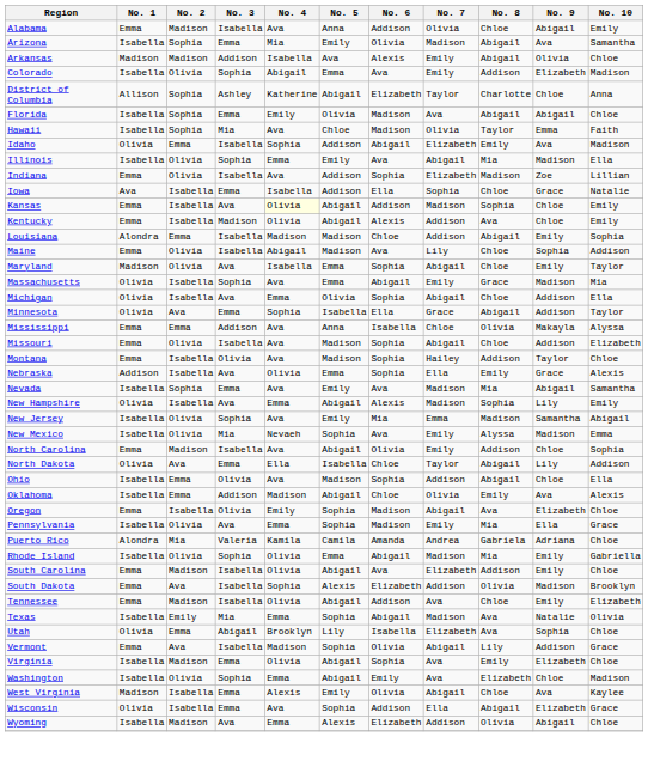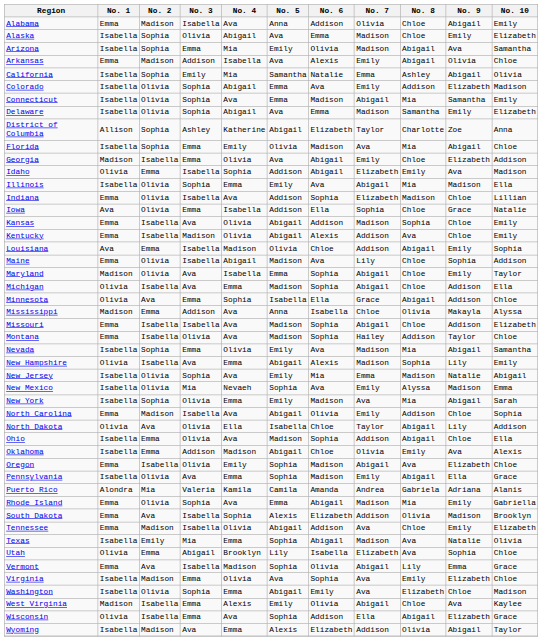 <table class="wikitable sortable mw-collapsible" style="min-width:22em">
 <tr>
 <th width=150>Region</th>
 <th>No. 1</th>
 <th>No. 2</th>
 <th>No. 3</th>
 <th>No. 4</th>
 <th>No. 5</th>
 <th>No. 6</th>
 <th>No. 7</th>
 <th>No. 8</th>
 <th>No. 9</th>
 <th>No. 10</th>
 </tr>
 <tr>
 <td><a href='#'>Alabama</a></td>
 <td>Emma</td>
 <td>Madison</td>
 <td>Isabella</td>
 <td>Ava</td>
 <td>Anna</td>
 <td>Addison</td>
 <td>Olivia</td>
 <td>Chloe</td>
 <td>Abigail</td>
 <td>Emily</td>
 </tr>
 <tr>
+<td><a href='#'>Alaska</a></td>
+<td>Isabella</td>
+<td>Sophia</td>
+<td>Olivia</td>
+<td>Abigail</td>
+<td>Ava</td>
+<td>Emma</td>
+<td>Madison</td>
+<td>Chloe</td>
+<td>Emily</td>
+<td>Elizabeth</td>
+</tr>
+<tr>
 <td><a href='#'>Arizona</a></td>
 <td>Isabella</td>
 <td>Sophia</td>
 <td>Emma</td>
 <td>Mia</td>
 <td>Emily</td>
 <td>Olivia</td>
 <td>Madison</td>
 <td>Abigail</td>
 <td>Ava</td>
 <td>Samantha</td>
 </tr>
 <tr>
 <td><a href='#'>Arkansas</a></td>
-<td>Madison</td>
+<td>Emma</td>
 <td>Madison</td>
 <td>Addison</td>
 <td>Isabella</td>
 <td>Ava</td>
 <td>Alexis</td>
 <td>Emily</td>
 <td>Abigail</td>
 <td>Olivia</td>
 <td>Chloe</td>
+</tr>
+<tr>
+<td><a href='#'>California</a></td>
+<td>Isabella</td>
+<td>Sophia</td>
+<td>Emily</td>
+<td>Mia</td>
+<td>Samantha</td>
+<td>Natalie</td>
+<td>Emma</td>
+<td>Ashley</td>
+<td>Abigail</td>
+<td>Olivia</td>
 </tr>
 <tr>
 <td><a href='#'>Colorado</a></td>
 <td>Isabella</td>
 <td>Olivia</td>
 <td>Sophia</td>
 <td>Abigail</td>
 <td>Emma</td>
 <td>Ava</td>
 <td>Emily</td>
 <td>Addison</td>
 <td>Elizabeth</td>
 <td>Madison</td>
 </tr>
 <tr>
+<td><a href='#'>Connecticut</a></td>
+<td>Isabella</td>
+<td>Olivia</td>
+<td>Sophia</td>
+<td>Ava</td>
+<td>Emma</td>
+<td>Madison</td>
+<td>Abigail</td>
+<td>Mia</td>
+<td>Samantha</td>
+<td>Emily</td>
+</tr>
+<tr>
+<td><a href='#'>Delaware</a></td>
+<td>Isabella</td>
+<td>Olivia</td>
+<td>Sophia</td>
+<td>Abigail</td>
+<td>Ava</td>
+<td>Emma</td>
+<td>Madison</td>
+<td>Samantha</td>
+<td>Emily</td>
+<td>Elizabeth</td>
+</tr>
+<tr>
 <td><a href='#'>District of Columbia</a></td>
 <td>Allison</td>
 <td>Sophia</td>
 <td>Ashley</td>
 <td>Katherine</td>
 <td>Abigail</td>
 <td>Elizabeth</td>
 <td>Taylor</td>
 <td>Charlotte</td>
-<td>Chloe</td>
+<td>Zoe</td>
 <td>Anna</td>
 </tr>
 <tr>
 <td><a href='#'>Florida</a></td>
 <td>Isabella</td>
 <td>Sophia</td>
 <td>Emma</td>
 <td>Emily</td>
 <td>Olivia</td>
 <td>Madison</td>
 <td>Ava</td>
-<td>Abigail</td>
+<td>Mia</td>
 <td>Abigail</td>
 <td>Chloe</td>
 </tr>
 <tr>
-<td><a href='#'>Hawaii</a></td>
+<td><a href='#'>Georgia</a></td>
+<td>Madison</td>
 <td>Isabella</td>
-<td>Sophia</td>
-<td>Mia</td>
+<td>Emma</td>
+<td>Olivia</td>
 <td>Ava</td>
+<td>Abigail</td>
+<td>Emily</td>
 <td>Chloe</td>
-<td>Madison</td>
-<td>Olivia</td>
-<td>Taylor</td>
-<td>Emma</td>
-<td>Faith</td>
+<td>Elizabeth</td>
+<td>Addison</td>
 </tr>
 <tr>
 <td><a href='#'>Idaho</a></td>
 <td>Olivia</td>
 <td>Emma</td>
 <td>Isabella</td>
 <td>Sophia</td>
 <td>Addison</td>
 <td>Abigail</td>
 <td>Elizabeth</td>
 <td>Emily</td>
 <td>Ava</td>
 <td>Madison</td>
 </tr>
 <tr>
 <td><a href='#'>Illinois</a></td>
 <td>Isabella</td>
 <td>Olivia</td>
 <td>Sophia</td>
 <td>Emma</td>
 <td>Emily</td>
 <td>Ava</td>
 <td>Abigail</td>
 <td>Mia</td>
 <td>Madison</td>
 <td>Ella</td>
 </tr>
 <tr>
 <td><a href='#'>Indiana</a></td>
 <td>Emma</td>
 <td>Olivia</td>
 <td>Isabella</td>
 <td>Ava</td>
 <td>Addison</td>
 <td>Sophia</td>
 <td>Elizabeth</td>
 <td>Madison</td>
-<td>Zoe</td>
+<td>Chloe</td>
 <td>Lillian</td>
 </tr>
 <tr>
 <td><a href='#'>Iowa</a></td>
 <td>Ava</td>
-<td>Isabella</td>
+<td>Olivia</td>
 <td>Emma</td>
 <td>Isabella</td>
 <td>Addison</td>
 <td>Ella</td>
 <td>Sophia</td>
 <td>Chloe</td>
 <td>Grace</td>
 <td>Natalie</td>
 </tr>
 <tr>
 <td><a href='#'>Kansas</a></td>
 <td>Emma</td>
 <td>Isabella</td>
 <td>Ava</td>
-<td style="background: lightyellow;">Olivia</td>
+<td>Olivia</td>
 <td>Abigail</td>
 <td>Addison</td>
 <td>Madison</td>
 <td>Sophia</td>
 <td>Chloe</td>
 <td>Emily</td>
 </tr>
 <tr>
 <td><a href='#'>Kentucky</a></td>
 <td>Emma</td>
 <td>Isabella</td>
 <td>Madison</td>
 <td>Olivia</td>
 <td>Abigail</td>
 <td>Alexis</td>
 <td>Addison</td>
 <td>Ava</td>
 <td>Chloe</td>
 <td>Emily</td>
 </tr>
 <tr>
 <td><a href='#'>Louisiana</a></td>
-<td>Alondra</td>
+<td>Ava</td>
 <td>Emma</td>
 <td>Isabella</td>
 <td>Madison</td>
-<td>Madison</td>
+<td>Olivia</td>
 <td>Chloe</td>
 <td>Addison</td>
 <td>Abigail</td>
 <td>Emily</td>
 <td>Sophia</td>
 </tr>
 <tr>
 <td><a href='#'>Maine</a></td>
 <td>Emma</td>
 <td>Olivia</td>
 <td>Isabella</td>
 <td>Abigail</td>
 <td>Madison</td>
 <td>Ava</td>
 <td>Lily</td>
 <td>Chloe</td>
 <td>Sophia</td>
 <td>Addison</td>
 </tr>
 <tr>
 <td><a href='#'>Maryland</a></td>
 <td>Madison</td>
 <td>Olivia</td>
 <td>Ava</td>
 <td>Isabella</td>
 <td>Emma</td>
 <td>Sophia</td>
 <td>Abigail</td>
 <td>Chloe</td>
 <td>Emily</td>
 <td>Taylor</td>
 </tr>
 <tr>
-<td><a href='#'>Massachusetts</a></td>
-<td>Olivia</td>
-<td>Isabella</td>
-<td>Sophia</td>
-<td>Ava</td>
-<td>Emma</td>
-<td>Abigail</td>
-<td>Emily</td>
-<td>Grace</td>
-<td>Madison</td>
-<td>Mia</td>
-</tr>
-<tr>
 <td><a href='#'>Michigan</a></td>
 <td>Olivia</td>
 <td>Isabella</td>
 <td>Ava</td>
 <td>Emma</td>
-<td>Olivia</td>
+<td>Madison</td>
 <td>Sophia</td>
 <td>Abigail</td>
 <td>Chloe</td>
 <td>Addison</td>
 <td>Ella</td>
 </tr>
 <tr>
 <td><a href='#'>Minnesota</a></td>
 <td>Olivia</td>
 <td>Ava</td>
 <td>Emma</td>
 <td>Sophia</td>
 <td>Isabella</td>
 <td>Ella</td>
 <td>Grace</td>
 <td>Abigail</td>
 <td>Addison</td>
-<td>Taylor</td>
+<td>Chloe</td>
 </tr>
 <tr>
 <td><a href='#'>Mississippi</a></td>
-<td>Emma</td>
+<td>Madison</td>
 <td>Emma</td>
 <td>Addison</td>
 <td>Ava</td>
 <td>Anna</td>
 <td>Isabella</td>
 <td>Chloe</td>
 <td>Olivia</td>
 <td>Makayla</td>
 <td>Alyssa</td>
 </tr>
 <tr>
 <td><a href='#'>Missouri</a></td>
 <td>Emma</td>
-<td>Olivia</td>
+<td>Isabella</td>
 <td>Isabella</td>
 <td>Ava</td>
 <td>Madison</td>
 <td>Sophia</td>
 <td>Abigail</td>
 <td>Chloe</td>
 <td>Addison</td>
 <td>Elizabeth</td>
 </tr>
 <tr>
 <td><a href='#'>Montana</a></td>
 <td>Emma</td>
 <td>Isabella</td>
 <td>Olivia</td>
 <td>Ava</td>
 <td>Madison</td>
 <td>Sophia</td>
 <td>Hailey</td>
 <td>Addison</td>
 <td>Taylor</td>
 <td>Chloe</td>
 </tr>
 <tr>
-<td><a href='#'>Nebraska</a></td>
-<td>Addison</td>
-<td>Isabella</td>
-<td>Ava</td>
-<td>Olivia</td>
-<td>Emma</td>
-<td>Sophia</td>
-<td>Ella</td>
-<td>Emily</td>
-<td>Grace</td>
-<td>Alexis</td>
-</tr>
-<tr>
 <td><a href='#'>Nevada</a></td>
 <td>Isabella</td>
 <td>Sophia</td>
 <td>Emma</td>
-<td>Ava</td>
+<td>Olivia</td>
 <td>Emily</td>
 <td>Ava</td>
 <td>Madison</td>
 <td>Mia</td>
 <td>Abigail</td>
 <td>Samantha</td>
 </tr>
 <tr>
 <td><a href='#'>New Hampshire</a></td>
 <td>Olivia</td>
 <td>Isabella</td>
 <td>Ava</td>
 <td>Emma</td>
 <td>Abigail</td>
 <td>Alexis</td>
 <td>Madison</td>
 <td>Sophia</td>
 <td>Lily</td>
 <td>Emily</td>
 </tr>
 <tr>
 <td><a href='#'>New Jersey</a></td>
 <td>Isabella</td>
 <td>Olivia</td>
 <td>Sophia</td>
 <td>Ava</td>
 <td>Emily</td>
 <td>Mia</td>
 <td>Emma</td>
 <td>Madison</td>
-<td>Samantha</td>
+<td>Natalie</td>
 <td>Abigail</td>
 </tr>
 <tr>
 <td><a href='#'>New Mexico</a></td>
 <td>Isabella</td>
 <td>Olivia</td>
 <td>Mia</td>
 <td>Nevaeh</td>
 <td>Sophia</td>
 <td>Ava</td>
 <td>Emily</td>
 <td>Alyssa</td>
 <td>Madison</td>
 <td>Emma</td>
+</tr>
+<tr>
+<td><a href='#'>New York</a></td>
+<td>Isabella</td>
+<td>Sophia</td>
+<td>Olivia</td>
+<td>Emma</td>
+<td>Emily</td>
+<td>Madison</td>
+<td>Ava</td>
+<td>Mia</td>
+<td>Abigail</td>
+<td>Sarah</td>
 </tr>
 <tr>
 <td><a href='#'>North Carolina</a></td>
 <td>Emma</td>
 <td>Madison</td>
 <td>Isabella</td>
 <td>Ava</td>
 <td>Abigail</td>
 <td>Olivia</td>
 <td>Emily</td>
 <td>Addison</td>
 <td>Chloe</td>
 <td>Sophia</td>
 </tr>
 <tr>
 <td><a href='#'>North Dakota</a></td>
 <td>Olivia</td>
 <td>Ava</td>
-<td>Emma</td>
+<td>Olivia</td>
 <td>Ella</td>
 <td>Isabella</td>
 <td>Chloe</td>
 <td>Taylor</td>
 <td>Abigail</td>
 <td>Lily</td>
 <td>Addison</td>
 </tr>
 <tr>
 <td><a href='#'>Ohio</a></td>
 <td>Isabella</td>
 <td>Emma</td>
 <td>Olivia</td>
 <td>Ava</td>
 <td>Madison</td>
 <td>Sophia</td>
 <td>Addison</td>
 <td>Abigail</td>
 <td>Chloe</td>
 <td>Ella</td>
 </tr>
 <tr>
 <td><a href='#'>Oklahoma</a></td>
 <td>Isabella</td>
 <td>Emma</td>
 <td>Addison</td>
 <td>Madison</td>
 <td>Abigail</td>
 <td>Chloe</td>
 <td>Olivia</td>
 <td>Emily</td>
 <td>Ava</td>
 <td>Alexis</td>
 </tr>
 <tr>
 <td><a href='#'>Oregon</a></td>
 <td>Emma</td>
 <td>Isabella</td>
 <td>Olivia</td>
 <td>Emily</td>
 <td>Sophia</td>
 <td>Madison</td>
 <td>Abigail</td>
 <td>Ava</td>
 <td>Elizabeth</td>
 <td>Chloe</td>
 </tr>
 <tr>
 <td><a href='#'>Pennsylvania</a></td>
 <td>Isabella</td>
 <td>Olivia</td>
 <td>Ava</td>
 <td>Emma</td>
 <td>Sophia</td>
 <td>Madison</td>
 <td>Emily</td>
-<td>Mia</td>
+<td>Abigail</td>
 <td>Ella</td>
 <td>Grace</td>
 </tr>
 <tr>
 <td><a href='#'>Puerto Rico</a></td>
 <td>Alondra</td>
 <td>Mia</td>
 <td>Valeria</td>
 <td>Kamila</td>
 <td>Camila</td>
 <td>Amanda</td>
 <td>Andrea</td>
 <td>Gabriela</td>
 <td>Adriana</td>
-<td>Chloe</td>
+<td>Alanis</td>
 </tr>
 <tr>
 <td><a href='#'>Rhode Island</a></td>
-<td>Isabella</td>
+<td>Emma</td>
 <td>Olivia</td>
 <td>Sophia</td>
-<td>Olivia</td>
+<td>Ava</td>
 <td>Emma</td>
 <td>Abigail</td>
 <td>Madison</td>
 <td>Mia</td>
 <td>Emily</td>
 <td>Gabriella</td>
-</tr>
-<tr>
-<td><a href='#'>South Carolina</a></td>
-<td>Emma</td>
-<td>Madison</td>
-<td>Isabella</td>
-<td>Olivia</td>
-<td>Abigail</td>
-<td>Ava</td>
-<td>Elizabeth</td>
-<td>Addison</td>
-<td>Emily</td>
-<td>Chloe</td>
 </tr>
 <tr>
 <td><a href='#'>South Dakota</a></td>
 <td>Emma</td>
 <td>Ava</td>
 <td>Isabella</td>
 <td>Sophia</td>
 <td>Alexis</td>
 <td>Elizabeth</td>
 <td>Addison</td>
 <td>Olivia</td>
 <td>Madison</td>
 <td>Brooklyn</td>
 </tr>
 <tr>
 <td><a href='#'>Tennessee</a></td>
 <td>Emma</td>
 <td>Madison</td>
 <td>Isabella</td>
 <td>Olivia</td>
 <td>Abigail</td>
 <td>Addison</td>
 <td>Ava</td>
 <td>Chloe</td>
 <td>Emily</td>
 <td>Elizabeth</td>
 </tr>
 <tr>
 <td><a href='#'>Texas</a></td>
 <td>Isabella</td>
 <td>Emily</td>
 <td>Mia</td>
 <td>Emma</td>
 <td>Sophia</td>
 <td>Abigail</td>
 <td>Madison</td>
 <td>Ava</td>
 <td>Natalie</td>
 <td>Olivia</td>
 </tr>
 <tr>
 <td><a href='#'>Utah</a></td>
 <td>Olivia</td>
 <td>Emma</td>
 <td>Abigail</td>
 <td>Brooklyn</td>
 <td>Lily</td>
 <td>Isabella</td>
 <td>Elizabeth</td>
 <td>Ava</td>
 <td>Sophia</td>
 <td>Chloe</td>
 </tr>
 <tr>
 <td><a href='#'>Vermont</a></td>
 <td>Emma</td>
 <td>Ava</td>
 <td>Isabella</td>
 <td>Madison</td>
 <td>Sophia</td>
 <td>Olivia</td>
 <td>Abigail</td>
 <td>Lily</td>
-<td>Addison</td>
+<td>Emma</td>
 <td>Grace</td>
 </tr>
 <tr>
 <td><a href='#'>Virginia</a></td>
 <td>Isabella</td>
 <td>Madison</td>
 <td>Emma</td>
 <td>Olivia</td>
-<td>Abigail</td>
+<td>Ava</td>
 <td>Sophia</td>
 <td>Ava</td>
 <td>Emily</td>
 <td>Elizabeth</td>
 <td>Chloe</td>
 </tr>
 <tr>
 <td><a href='#'>Washington</a></td>
 <td>Isabella</td>
 <td>Olivia</td>
 <td>Sophia</td>
 <td>Emma</td>
 <td>Abigail</td>
 <td>Emily</td>
 <td>Ava</td>
 <td>Elizabeth</td>
 <td>Chloe</td>
 <td>Madison</td>
 </tr>
 <tr>
 <td><a href='#'>West Virginia</a></td>
 <td>Madison</td>
 <td>Isabella</td>
 <td>Emma</td>
 <td>Alexis</td>
 <td>Emily</td>
 <td>Olivia</td>
 <td>Abigail</td>
 <td>Chloe</td>
 <td>Ava</td>
 <td>Kaylee</td>
 </tr>
 <tr>
 <td><a href='#'>Wisconsin</a></td>
 <td>Olivia</td>
 <td>Isabella</td>
 <td>Emma</td>
 <td>Ava</td>
 <td>Sophia</td>
 <td>Addison</td>
 <td>Ella</td>
 <td>Abigail</td>
 <td>Elizabeth</td>
 <td>Grace</td>
 </tr>
 <tr>
 <td><a href='#'>Wyoming</a></td>
 <td>Isabella</td>
 <td>Madison</td>
 <td>Ava</td>
 <td>Emma</td>
 <td>Alexis</td>
 <td>Elizabeth</td>
 <td>Addison</td>
 <td>Olivia</td>
 <td>Abigail</td>
-<td>Chloe</td>
+<td>Taylor</td>
 </tr>
 <tr>
 </tr>
 </table>
